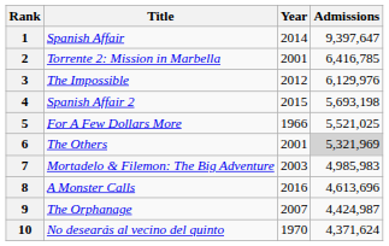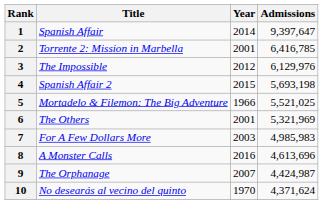 <table class="wikitable" style="margin:1em auto;">
 <tr>
 <th>Rank</th>
 <th>Title</th>
 <th>Year</th>
 <th>Admissions</th>
 </tr>
 <tr>
 <th align = "center">1</th>
 <td><em><a href='#'>Spanish Affair</a></em></td>
 <td align = "center">2014</td>
 <td align = "right">9,397,647</td>
 </tr>
 <tr>
 <th align = "center">2</th>
 <td><em><a href='#'>Torrente 2: Mission in Marbella</a></em></td>
 <td align = "center">2001</td>
 <td align = "right">6,416,785</td>
 </tr>
 <tr>
 <th align = "center">3</th>
 <td><em><a href='#'>The Impossible</a></em></td>
 <td align = "center">2012</td>
 <td align = "right">6,129,976</td>
 </tr>
 <tr>
 <th align = "center">4</th>
 <td><em><a href='#'>Spanish Affair 2</a></em></td>
 <td align = "center">2015</td>
 <td align = "right">5,693,198</td>
 </tr>
 <tr>
 <th align = "center">5</th>
-<td><em><a href='#'>For A Few Dollars More</a></em></td>
+<td><em><a href='#'>Mortadelo & Filemon: The Big Adventure</a></em></td>
 <td align = "center">1966</td>
 <td align = "right">5,521,025</td>
 </tr>
 <tr>
 <th align = "center">6</th>
 <td><em><a href='#'>The Others</a></em></td>
 <td align = "center">2001</td>
-<td align = "right" style="background: lightgrey;">5,321,969</td>
+<td align = "right">5,321,969</td>
 </tr>
 <tr>
 <th align = "center">7</th>
-<td><em><a href='#'>Mortadelo & Filemon: The Big Adventure</a></em></td>
+<td><em><a href='#'>For A Few Dollars More</a></em></td>
 <td align = "center">2003</td>
 <td align = "right">4,985,983</td>
 </tr>
 <tr>
 <th align = "center">8</th>
 <td><em><a href='#'>A Monster Calls</a></em></td>
 <td align = "center">2016</td>
 <td align = "right">4,613,696</td>
 </tr>
 <tr>
 <th align = "center">9</th>
 <td><em><a href='#'>The Orphanage</a></em></td>
 <td align = "center">2007</td>
 <td align = "right">4,424,987</td>
 </tr>
 <tr>
 <th align = "center">10</th>
 <td><em><a href='#'>No desearás al vecino del quinto</a></em></td>
 <td align = "center">1970</td>
 <td align = "right">4,371,624</td>
 </tr>
 </table>
